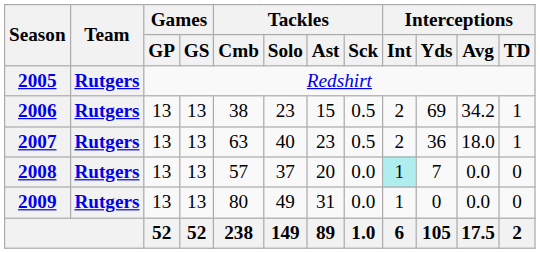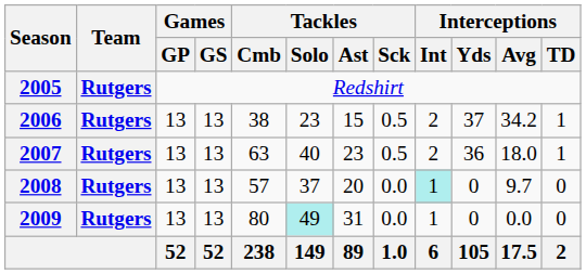 <table class="wikitable" style="text-align: center;">
 <tr>
 <th rowspan="2">Season</th>
 <th rowspan="2">Team</th>
 <th colspan="2">Games</th>
 <th colspan="4">Tackles</th>
 <th colspan="4">Interceptions</th>
 </tr>
 <tr>
 <th>GP</th>
 <th>GS</th>
 <th>Cmb</th>
 <th>Solo</th>
 <th>Ast</th>
 <th>Sck</th>
 <th>Int</th>
 <th>Yds</th>
 <th>Avg</th>
 <th>TD</th>
 </tr>
 <tr>
 <th><a href='#'>2005</a></th>
 <th><a href='#'>Rutgers</a></th>
 <td colspan="10"> <em><a href='#'>Redshirt</a></em></td>
 </tr>
 <tr>
 <th><a href='#'>2006</a></th>
 <th><a href='#'>Rutgers</a></th>
 <td>13</td>
 <td>13</td>
 <td>38</td>
 <td>23</td>
 <td>15</td>
 <td>0.5</td>
 <td>2</td>
-<td>69</td>
+<td>37</td>
 <td>34.2</td>
 <td>1</td>
 </tr>
 <tr>
 <th><a href='#'>2007</a></th>
 <th><a href='#'>Rutgers</a></th>
 <td>13</td>
 <td>13</td>
 <td>63</td>
 <td>40</td>
 <td>23</td>
 <td>0.5</td>
 <td>2</td>
 <td>36</td>
 <td>18.0</td>
 <td>1</td>
 </tr>
 <tr>
 <th><a href='#'>2008</a></th>
 <th><a href='#'>Rutgers</a></th>
 <td>13</td>
 <td>13</td>
 <td>57</td>
 <td>37</td>
 <td>20</td>
 <td>0.0</td>
 <td style="background: paleturquoise;">1</td>
-<td>7</td>
-<td>0.0</td>
+<td>0</td>
+<td>9.7</td>
 <td>0</td>
 </tr>
 <tr>
 <th><a href='#'>2009</a></th>
 <th><a href='#'>Rutgers</a></th>
 <td>13</td>
 <td>13</td>
 <td>80</td>
-<td>49</td>
+<td style="background: paleturquoise;">49</td>
 <td>31</td>
 <td>0.0</td>
 <td>1</td>
 <td>0</td>
 <td>0.0</td>
 <td>0</td>
 </tr>
 <tr>
 <th colspan="2"></th>
 <th>52</th>
 <th>52</th>
 <th>238</th>
 <th>149</th>
 <th>89</th>
 <th>1.0</th>
 <th>6</th>
 <th>105</th>
 <th>17.5</th>
 <th>2</th>
 </tr>
 </table>
